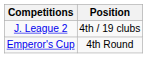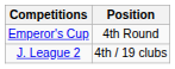 <table class="wikitable" style="text-align:center;">
 <tr>
 <th>Competitions</th>
 <th>Position</th>
 </tr>
 <tr>
+<td><a href='#'>Emperor's Cup</a></td>
+<td>4th Round</td>
+</tr>
+<tr>
 <td><a href='#'>J. League 2</a></td>
 <td>4th / 19 clubs</td>
 </tr>
-<tr>
-<td><a href='#'>Emperor's Cup</a></td>
-<td>4th Round</td>
-</tr>
 </table>
